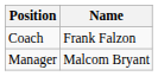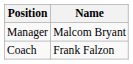 <table class="wikitable">
 <tr>
 <th>Position</th>
 <th>Name</th>
 </tr>
 <tr>
+<td>Manager</td>
+<td>Malcom Bryant</td>
+</tr>
+<tr>
 <td>Coach</td>
 <td>Frank Falzon</td>
 </tr>
-<tr>
-<td>Manager</td>
-<td>Malcom Bryant</td>
-</tr>
 </table>
